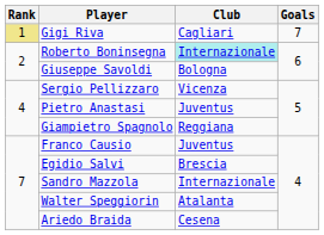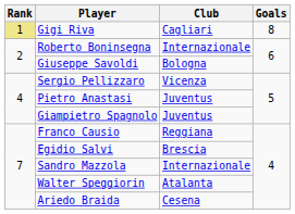 <table class="wikitable sortable" style="text-align:center">
 <tr>
 <th>Rank</th>
 <th>Player</th>
 <th>Club</th>
 <th>Goals</th>
 </tr>
 <tr>
 <td style="background: khaki;">1</td>
 <td align="left"><strong></strong> <a href='#'>Gigi Riva</a></td>
 <td align="left"><a href='#'>Cagliari</a></td>
-<td>7</td>
+<td>8</td>
 </tr>
 <tr>
 <td rowspan="2">2</td>
 <td align="left"><strong></strong> <a href='#'>Roberto Boninsegna</a></td>
-<td align="left" style="background: paleturquoise;"><a href='#'>Internazionale</a></td>
+<td align="left"><a href='#'>Internazionale</a></td>
 <td rowspan="2">6</td>
 </tr>
 <tr>
 <td align="left"><strong></strong> <a href='#'>Giuseppe Savoldi</a></td>
 <td align="left"><a href='#'>Bologna</a></td>
 </tr>
 <tr>
 <td rowspan="3">4</td>
 <td align="left"><strong></strong> <a href='#'>Sergio Pellizzaro</a></td>
 <td align="left"><a href='#'>Vicenza</a></td>
 <td rowspan="3">5</td>
 </tr>
 <tr>
 <td align="left"><strong></strong> <a href='#'>Pietro Anastasi</a></td>
 <td align="left"><a href='#'>Juventus</a></td>
 </tr>
 <tr>
 <td align="left"><strong></strong> <a href='#'>Giampietro Spagnolo</a></td>
-<td align="left"><a href='#'>Reggiana</a></td>
+<td align="left"><a href='#'>Juventus</a></td>
 </tr>
 <tr>
 <td rowspan="5">7</td>
 <td align="left"><strong></strong> <a href='#'>Franco Causio</a></td>
-<td align="left"><a href='#'>Juventus</a></td>
+<td align="left"><a href='#'>Reggiana</a></td>
 <td rowspan="5">4</td>
 </tr>
 <tr>
 <td align="left"><strong></strong> <a href='#'>Egidio Salvi</a></td>
 <td align="left"><a href='#'>Brescia</a></td>
 </tr>
 <tr>
 <td align="left"><strong></strong> <a href='#'>Sandro Mazzola</a></td>
 <td align="left"><a href='#'>Internazionale</a></td>
 </tr>
 <tr>
 <td align="left"><strong></strong> <a href='#'>Walter Speggiorin</a></td>
 <td align="left"><a href='#'>Atalanta</a></td>
 </tr>
 <tr>
 <td align="left"><strong></strong> <a href='#'>Ariedo Braida</a></td>
 <td align="left"><a href='#'>Cesena</a></td>
 </tr>
 </table>
